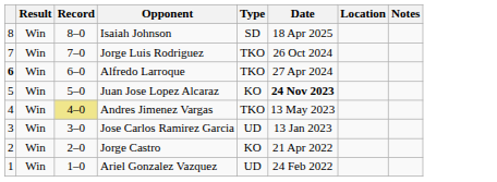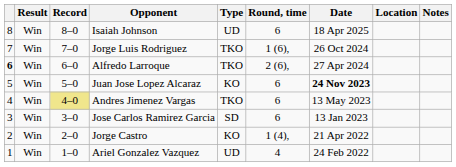 <table class="wikitable" style="text-align:center">
 <tr>
 <th></th>
 <th>Result</th>
 <th>Record</th>
 <th>Opponent</th>
 <th>Type</th>
+<th>Round, time</th>
 <th>Date</th>
 <th>Location</th>
 <th>Notes</th>
 </tr>
 <tr>
 <td>8</td>
 <td>Win</td>
 <td>8–0</td>
 <td style="text-align:left;">Isaiah Johnson</td>
-<td>SD</td>
+<td>UD</td>
+<td>6</td>
 <td>18 Apr 2025</td>
 <td style="text-align:left;"></td>
 <td></td>
 </tr>
 <tr>
 <td>7</td>
 <td>Win</td>
 <td>7–0</td>
 <td style="text-align:left;">Jorge Luis Rodriguez</td>
 <td>TKO</td>
+<td>1 (6), </td>
 <td>26 Oct 2024</td>
 <td style="text-align:left;"></td>
 <td></td>
 </tr>
 <tr>
 <td><strong>6</strong></td>
 <td>Win</td>
 <td>6–0</td>
 <td style="text-align:left;">Alfredo Larroque</td>
 <td>TKO</td>
+<td>2 (6), </td>
 <td>27 Apr 2024</td>
 <td style="text-align:left;"></td>
 <td></td>
 </tr>
 <tr>
 <td>5</td>
 <td>Win</td>
 <td>5–0</td>
 <td style="text-align:left;">Juan Jose Lopez Alcaraz</td>
 <td>KO</td>
+<td>6</td>
 <td><strong>24 Nov 2023</strong></td>
 <td style="text-align:left;"></td>
 <td></td>
 </tr>
 <tr>
 <td>4</td>
 <td>Win</td>
 <td style="background: khaki;">4–0</td>
 <td style="text-align:left;">Andres Jimenez Vargas</td>
 <td>TKO</td>
+<td>6</td>
 <td>13 May 2023</td>
 <td style="text-align:left;"></td>
 <td></td>
 </tr>
 <tr>
 <td>3</td>
 <td>Win</td>
 <td>3–0</td>
 <td style="text-align:left;">Jose Carlos Ramirez Garcia</td>
-<td>UD</td>
+<td>SD</td>
+<td>6</td>
 <td>13 Jan 2023</td>
 <td style="text-align:left;"></td>
 <td></td>
 </tr>
 <tr>
 <td>2</td>
 <td>Win</td>
 <td>2–0</td>
 <td style="text-align:left;">Jorge Castro</td>
 <td>KO</td>
+<td>1 (4), </td>
 <td>21 Apr 2022</td>
 <td style="text-align:left;"></td>
 <td></td>
 </tr>
 <tr>
 <td>1</td>
 <td>Win</td>
 <td>1–0</td>
 <td style="text-align:left;">Ariel Gonzalez Vazquez</td>
 <td>UD</td>
+<td>4</td>
 <td>24 Feb 2022</td>
 <td style="text-align:left;"></td>
 <td></td>
 </tr>
 </table>
